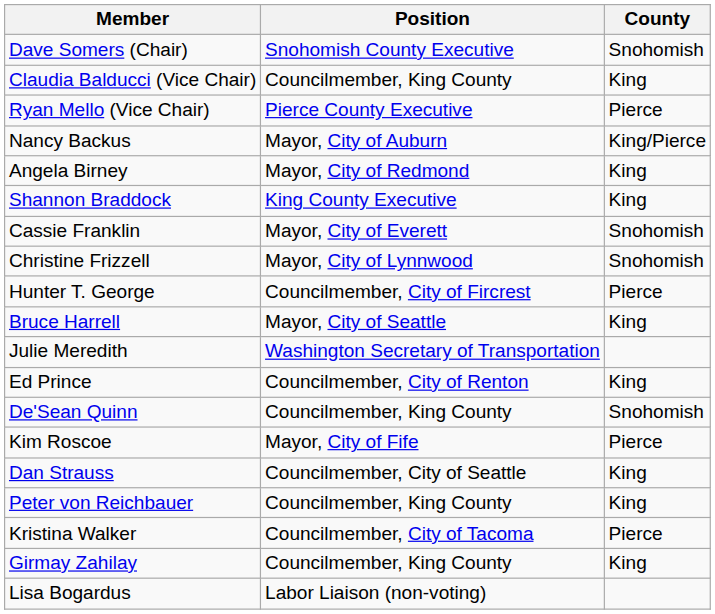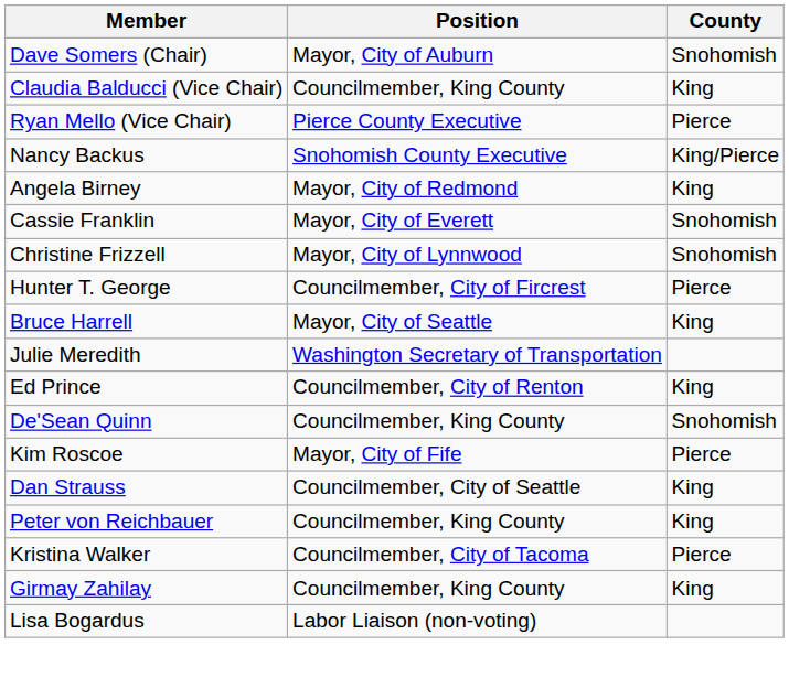 <table class="wikitable">
 <tr>
 <th>Member</th>
 <th>Position</th>
 <th>County</th>
 </tr>
 <tr>
 <td><a href='#'>Dave Somers</a> (Chair)</td>
-<td><a href='#'>Snohomish County Executive</a></td>
+<td>Mayor, <a href='#'>City of Auburn</a></td>
 <td>Snohomish</td>
 </tr>
 <tr>
 <td><a href='#'>Claudia Balducci</a> (Vice Chair)</td>
 <td>Councilmember, King County</td>
 <td>King</td>
 </tr>
 <tr>
 <td><a href='#'>Ryan Mello</a> (Vice Chair)</td>
 <td><a href='#'>Pierce County Executive</a></td>
 <td>Pierce</td>
 </tr>
 <tr>
 <td>Nancy Backus</td>
-<td>Mayor, <a href='#'>City of Auburn</a></td>
+<td><a href='#'>Snohomish County Executive</a></td>
 <td>King/Pierce</td>
 </tr>
 <tr>
 <td>Angela Birney</td>
 <td>Mayor, <a href='#'>City of Redmond</a></td>
-<td>King</td>
-</tr>
-<tr>
-<td><a href='#'>Shannon Braddock</a></td>
-<td><a href='#'>King County Executive</a></td>
 <td>King</td>
 </tr>
 <tr>
 <td>Cassie Franklin</td>
 <td>Mayor, <a href='#'>City of Everett</a></td>
 <td>Snohomish</td>
 </tr>
 <tr>
 <td>Christine Frizzell</td>
 <td>Mayor, <a href='#'>City of Lynnwood</a></td>
 <td>Snohomish</td>
 </tr>
 <tr>
 <td>Hunter T. George</td>
 <td>Councilmember, <a href='#'>City of Fircrest</a></td>
 <td>Pierce</td>
 </tr>
 <tr>
 <td><a href='#'>Bruce Harrell</a></td>
 <td>Mayor, <a href='#'>City of Seattle</a></td>
 <td>King</td>
 </tr>
 <tr>
 <td>Julie Meredith</td>
 <td><a href='#'>Washington Secretary of Transportation</a></td>
 <td></td>
 </tr>
 <tr>
 <td>Ed Prince</td>
 <td>Councilmember, <a href='#'>City of Renton</a></td>
 <td>King</td>
 </tr>
 <tr>
 <td><a href='#'>De'Sean Quinn</a></td>
 <td>Councilmember, King County</td>
 <td>Snohomish</td>
 </tr>
 <tr>
 <td>Kim Roscoe</td>
 <td>Mayor, <a href='#'>City of Fife</a></td>
 <td>Pierce</td>
 </tr>
 <tr>
 <td><a href='#'>Dan Strauss</a></td>
 <td>Councilmember, City of Seattle</td>
 <td>King</td>
 </tr>
 <tr>
 <td><a href='#'>Peter von Reichbauer</a></td>
 <td>Councilmember, King County</td>
 <td>King</td>
 </tr>
 <tr>
 <td>Kristina Walker</td>
 <td>Councilmember, <a href='#'>City of Tacoma</a></td>
 <td>Pierce</td>
 </tr>
 <tr>
 <td><a href='#'>Girmay Zahilay</a></td>
 <td>Councilmember, King County</td>
 <td>King</td>
 </tr>
 <tr>
 <td>Lisa Bogardus</td>
 <td>Labor Liaison (non-voting)</td>
 <td></td>
 </tr>
 </table>
